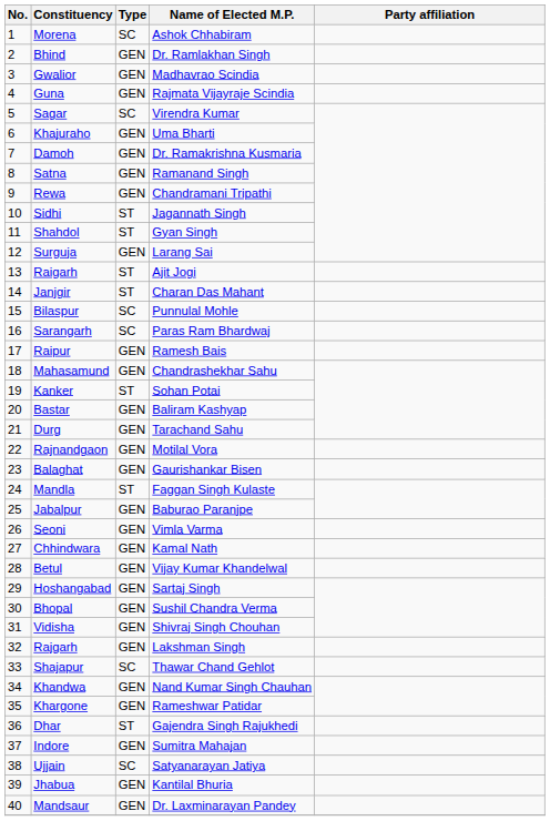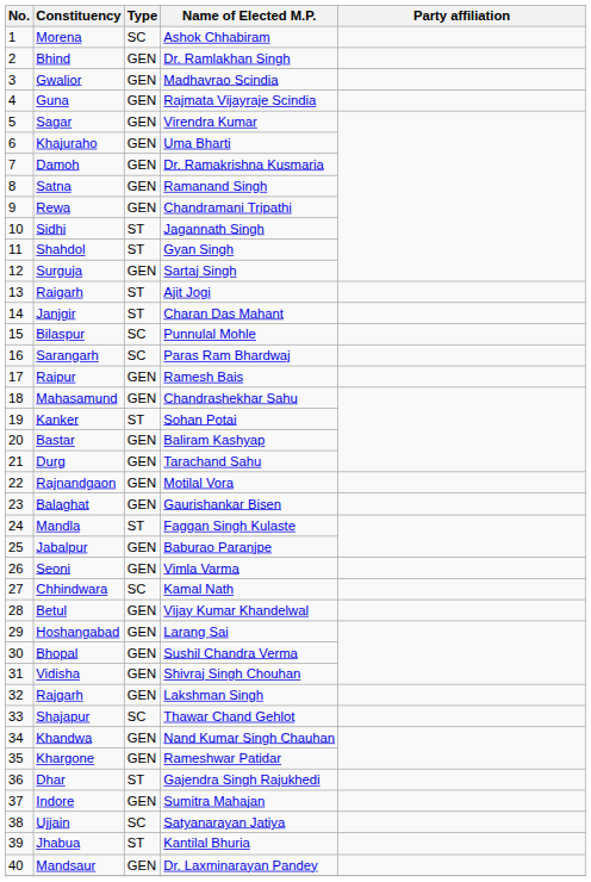 <table class="wikitable" style="font-size:95%;">
 <tr>
 <th>No.</th>
 <th>Constituency</th>
 <th>Type</th>
 <th>Name of Elected M.P.</th>
 <th colspan="2" style="width:18em">Party affiliation</th>
 </tr>
 <tr>
 <td>1</td>
 <td><a href='#'>Morena</a></td>
 <td>SC</td>
 <td><a href='#'>Ashok Chhabiram</a></td>
 <td></td>
 </tr>
 <tr>
 <td>2</td>
 <td><a href='#'>Bhind</a></td>
 <td>GEN</td>
 <td><a href='#'>Dr. Ramlakhan Singh</a></td>
 </tr>
 <tr>
 <td>3</td>
 <td><a href='#'>Gwalior</a></td>
 <td>GEN</td>
 <td><a href='#'>Madhavrao Scindia</a></td>
 <td></td>
 </tr>
 <tr>
 <td>4</td>
 <td><a href='#'>Guna</a></td>
 <td>GEN</td>
 <td><a href='#'>Rajmata Vijayraje Scindia</a></td>
 <td></td>
 </tr>
 <tr>
 <td>5</td>
 <td><a href='#'>Sagar</a></td>
-<td>SC</td>
+<td>GEN</td>
 <td><a href='#'>Virendra Kumar</a></td>
 </tr>
 <tr>
 <td>6</td>
 <td><a href='#'>Khajuraho</a></td>
 <td>GEN</td>
 <td><a href='#'>Uma Bharti</a></td>
 </tr>
 <tr>
 <td>7</td>
 <td><a href='#'>Damoh</a></td>
 <td>GEN</td>
 <td><a href='#'>Dr. Ramakrishna Kusmaria</a></td>
 </tr>
 <tr>
 <td>8</td>
 <td><a href='#'>Satna</a></td>
 <td>GEN</td>
 <td><a href='#'>Ramanand Singh</a></td>
 </tr>
 <tr>
 <td>9</td>
 <td><a href='#'>Rewa</a></td>
 <td>GEN</td>
 <td><a href='#'>Chandramani Tripathi</a></td>
 </tr>
 <tr>
 <td>10</td>
 <td><a href='#'>Sidhi</a></td>
 <td>ST</td>
 <td><a href='#'>Jagannath Singh</a></td>
 </tr>
 <tr>
 <td>11</td>
 <td><a href='#'>Shahdol</a></td>
 <td>ST</td>
 <td><a href='#'>Gyan Singh</a></td>
 </tr>
 <tr>
 <td>12</td>
 <td><a href='#'>Surguja</a></td>
 <td>GEN</td>
-<td><a href='#'>Larang Sai</a></td>
+<td><a href='#'>Sartaj Singh</a></td>
 </tr>
 <tr>
 <td>13</td>
 <td><a href='#'>Raigarh</a></td>
 <td>ST</td>
 <td><a href='#'>Ajit Jogi</a></td>
 <td></td>
 </tr>
 <tr>
 <td>14</td>
 <td><a href='#'>Janjgir</a></td>
 <td>ST</td>
 <td><a href='#'>Charan Das Mahant</a></td>
 </tr>
 <tr>
 <td>15</td>
 <td><a href='#'>Bilaspur</a></td>
 <td>SC</td>
 <td><a href='#'>Punnulal Mohle</a></td>
 <td></td>
 </tr>
 <tr>
 <td>16</td>
 <td><a href='#'>Sarangarh</a></td>
 <td>SC</td>
 <td><a href='#'>Paras Ram Bhardwaj</a></td>
 <td></td>
 </tr>
 <tr>
 <td>17</td>
 <td><a href='#'>Raipur</a></td>
 <td>GEN</td>
 <td><a href='#'>Ramesh Bais</a></td>
 <td></td>
 </tr>
 <tr>
 <td>18</td>
 <td><a href='#'>Mahasamund</a></td>
 <td>GEN</td>
 <td><a href='#'>Chandrashekhar Sahu</a></td>
 </tr>
 <tr>
 <td>19</td>
 <td><a href='#'>Kanker</a></td>
 <td>ST</td>
 <td><a href='#'>Sohan Potai</a></td>
 </tr>
 <tr>
 <td>20</td>
 <td><a href='#'>Bastar</a></td>
 <td>GEN</td>
 <td><a href='#'>Baliram Kashyap</a></td>
 </tr>
 <tr>
 <td>21</td>
 <td><a href='#'>Durg</a></td>
 <td>GEN</td>
 <td><a href='#'>Tarachand Sahu</a></td>
 </tr>
 <tr>
 <td>22</td>
 <td><a href='#'>Rajnandgaon</a></td>
 <td>GEN</td>
 <td><a href='#'>Motilal Vora</a></td>
 <td></td>
 </tr>
 <tr>
 <td>23</td>
 <td><a href='#'>Balaghat</a></td>
 <td>GEN</td>
 <td><a href='#'>Gaurishankar Bisen</a></td>
 <td></td>
 </tr>
 <tr>
 <td>24</td>
 <td><a href='#'>Mandla</a></td>
 <td>ST</td>
 <td><a href='#'>Faggan Singh Kulaste</a></td>
 </tr>
 <tr>
 <td>25</td>
 <td><a href='#'>Jabalpur</a></td>
 <td>GEN</td>
 <td><a href='#'>Baburao Paranjpe</a></td>
 </tr>
 <tr>
 <td>26</td>
 <td><a href='#'>Seoni</a></td>
 <td>GEN</td>
 <td><a href='#'>Vimla Varma</a></td>
 <td></td>
 </tr>
 <tr>
 <td>27</td>
 <td><a href='#'>Chhindwara</a></td>
-<td>GEN</td>
+<td>SC</td>
 <td><a href='#'>Kamal Nath</a></td>
 </tr>
 <tr>
 <td>28</td>
 <td><a href='#'>Betul</a></td>
 <td>GEN</td>
 <td><a href='#'>Vijay Kumar Khandelwal</a></td>
 <td></td>
 </tr>
 <tr>
 <td>29</td>
 <td><a href='#'>Hoshangabad</a></td>
 <td>GEN</td>
-<td><a href='#'>Sartaj Singh</a></td>
+<td><a href='#'>Larang Sai</a></td>
 </tr>
 <tr>
 <td>30</td>
 <td><a href='#'>Bhopal</a></td>
 <td>GEN</td>
 <td><a href='#'>Sushil Chandra Verma</a></td>
 </tr>
 <tr>
 <td>31</td>
 <td><a href='#'>Vidisha</a></td>
 <td>GEN</td>
 <td><a href='#'>Shivraj Singh Chouhan</a></td>
 </tr>
 <tr>
 <td>32</td>
 <td><a href='#'>Rajgarh</a></td>
 <td>GEN</td>
 <td><a href='#'>Lakshman Singh</a></td>
 <td></td>
 </tr>
 <tr>
 <td>33</td>
 <td><a href='#'>Shajapur</a></td>
 <td>SC</td>
 <td><a href='#'>Thawar Chand Gehlot</a></td>
 <td></td>
 </tr>
 <tr>
 <td>34</td>
 <td><a href='#'>Khandwa</a></td>
 <td>GEN</td>
 <td><a href='#'>Nand Kumar Singh Chauhan</a></td>
 </tr>
 <tr>
 <td>35</td>
 <td><a href='#'>Khargone</a></td>
 <td>GEN</td>
 <td><a href='#'>Rameshwar Patidar</a></td>
 </tr>
 <tr>
 <td>36</td>
 <td><a href='#'>Dhar</a></td>
 <td>ST</td>
 <td><a href='#'>Gajendra Singh Rajukhedi</a></td>
 <td></td>
 </tr>
 <tr>
 <td>37</td>
 <td><a href='#'>Indore</a></td>
 <td>GEN</td>
 <td><a href='#'>Sumitra Mahajan</a></td>
 <td></td>
 </tr>
 <tr>
 <td>38</td>
 <td><a href='#'>Ujjain</a></td>
 <td>SC</td>
 <td><a href='#'>Satyanarayan Jatiya</a></td>
 </tr>
 <tr>
 <td>39</td>
 <td><a href='#'>Jhabua</a></td>
-<td>GEN</td>
+<td>ST</td>
 <td><a href='#'>Kantilal Bhuria</a></td>
 <td></td>
 </tr>
 <tr>
 <td>40</td>
 <td><a href='#'>Mandsaur</a></td>
 <td>GEN</td>
 <td><a href='#'>Dr. Laxminarayan Pandey</a></td>
 <td></td>
 </tr>
 <tr>
 </tr>
 </table>
